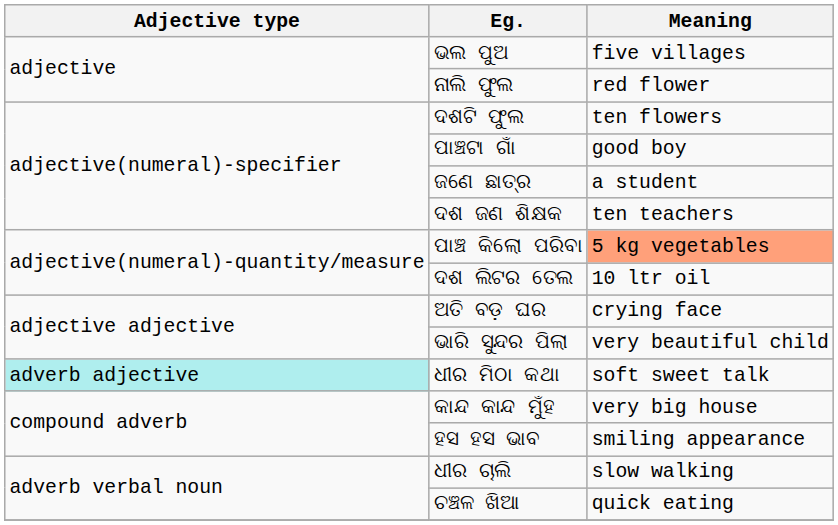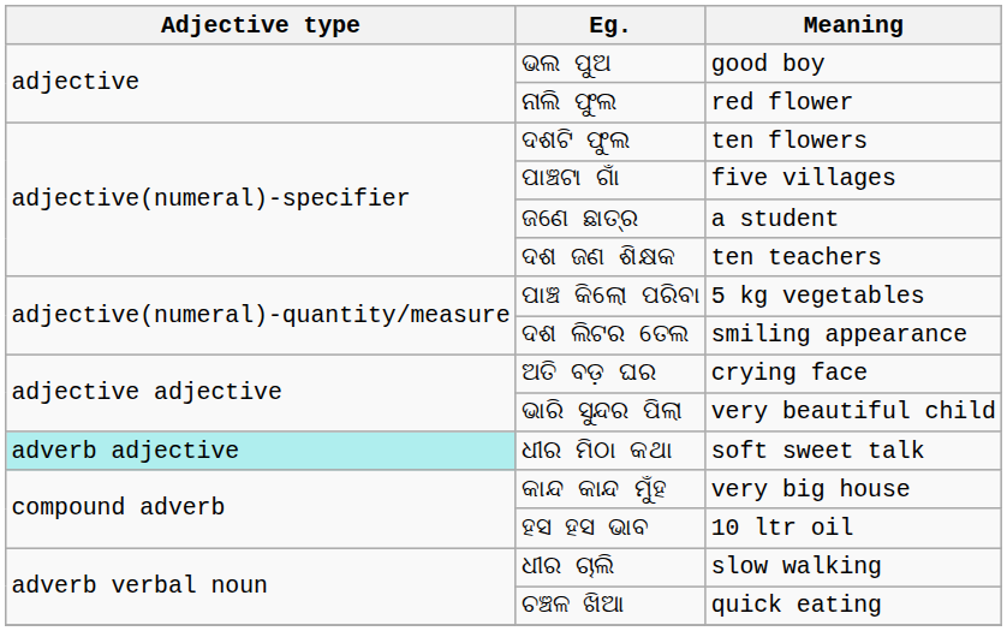 <table class="wikitable">
 <tr>
 <th>Adjective type</th>
 <th>Eg.</th>
 <th>Meaning</th>
 </tr>
 <tr>
 <td rowspan="2">adjective</td>
 <td>ଭଲ ପୁଅ</td>
-<td>five villages</td>
+<td>good boy</td>
 </tr>
 <tr>
 <td>ନାଲି ଫୁଲ</td>
 <td>red flower</td>
 </tr>
 <tr>
 <td rowspan="4">adjective(numeral)-specifier</td>
 <td>ଦଶଟି ଫୁଲ</td>
 <td>ten flowers</td>
 </tr>
 <tr>
 <td>ପାଞ୍ଚଟା ଗାଁ</td>
-<td>good boy</td>
+<td>five villages</td>
 </tr>
 <tr>
 <td>ଜଣେ ଛାତ୍ର</td>
 <td>a student</td>
 </tr>
 <tr>
 <td>ଦଶ ଜଣ ଶିକ୍ଷକ</td>
 <td>ten teachers</td>
 </tr>
 <tr>
 <td rowspan="2">adjective(numeral)-quantity/measure</td>
 <td>ପାଞ୍ଚ କିଲୋ ପରିବା</td>
-<td style="background: lightsalmon;">5 kg vegetables</td>
+<td>5 kg vegetables</td>
 </tr>
 <tr>
 <td>ଦଶ ଲିଟର ତେଲ</td>
-<td>10 ltr oil</td>
+<td>smiling appearance</td>
 </tr>
 <tr>
 <td rowspan="2">adjective adjective</td>
 <td>ଅତି ବଡ଼ ଘର</td>
 <td>crying face</td>
 </tr>
 <tr>
 <td>ଭାରି ସୁନ୍ଦର ପିଲା</td>
 <td>very beautiful child</td>
 </tr>
 <tr>
 <td style="background: paleturquoise;">adverb adjective</td>
 <td>ଧୀର ମିଠା କଥା</td>
 <td>soft sweet talk</td>
 </tr>
 <tr>
 <td rowspan="2">compound adverb</td>
 <td>କାନ୍ଦ କାନ୍ଦ ମୁଁହ</td>
 <td>very big house</td>
 </tr>
 <tr>
 <td>ହସ ହସ ଭାବ</td>
-<td>smiling appearance</td>
+<td>10 ltr oil</td>
 </tr>
 <tr>
 <td rowspan="2">adverb verbal noun</td>
 <td>ଧୀର ଚାଲି</td>
 <td>slow walking</td>
 </tr>
 <tr>
 <td>ଚଞ୍ଚଳ ଖିଆ</td>
 <td>quick eating</td>
 </tr>
 <tr>
 </tr>
 </table>
